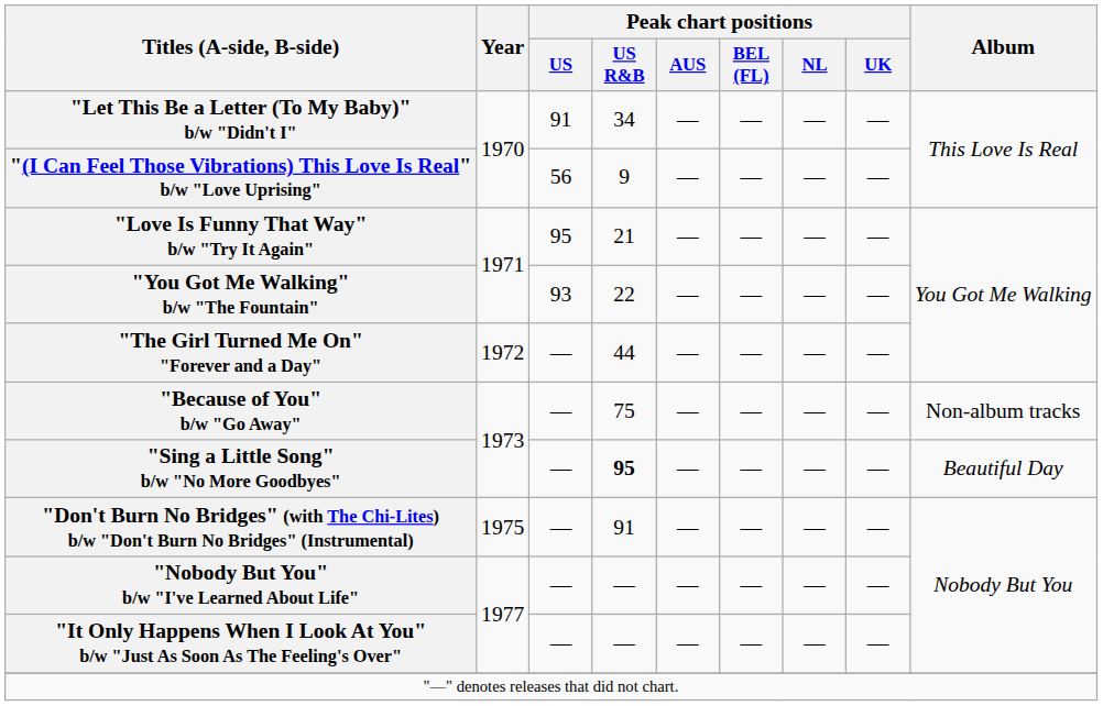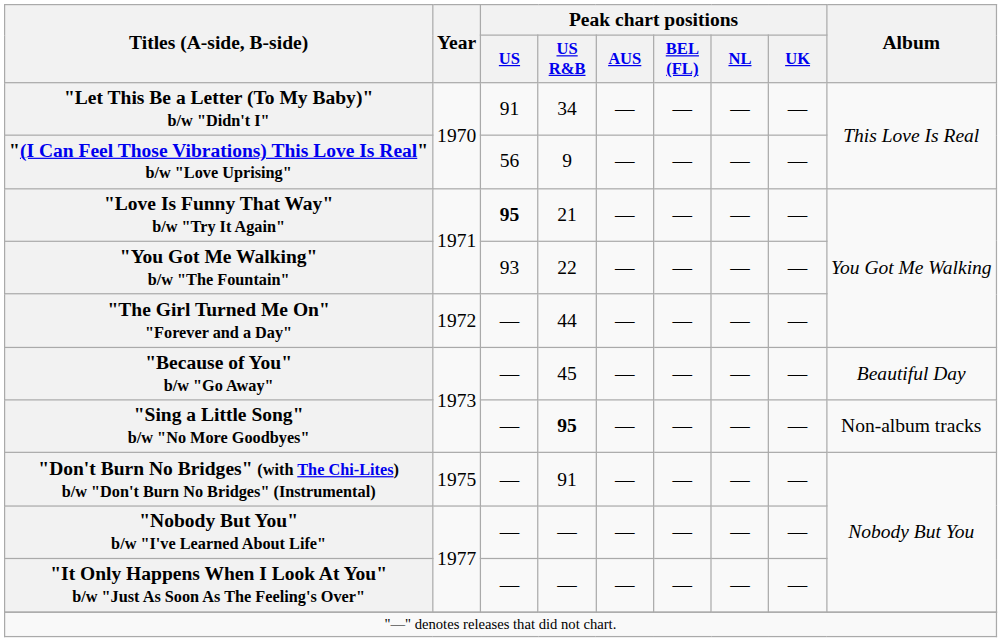 <table class="wikitable plainrowheaders" style="text-align:center;">
 <tr>
 <th rowspan="2">Titles (A-side, B-side)</th>
 <th rowspan="2">Year</th>
 <th colspan="6">Peak chart positions</th>
 <th rowspan="2">Album</th>
 </tr>
 <tr>
 <th style="width:3em;font-size:85%"><a href='#'>US</a><br></th>
 <th style="width:3em;font-size:85%"><a href='#'>US<br>R&B</a><br></th>
 <th style="width:3em;font-size:85%"><a href='#'>AUS</a></th>
 <th style="width:3em;font-size:85%"><a href='#'>BEL (FL)</a><br></th>
 <th style="width:3em;font-size:85%"><a href='#'>NL</a><br></th>
 <th style="width:3em;font-size:85%"><a href='#'>UK</a><br></th>
 </tr>
 <tr>
 <th scope="row">"Let This Be a Letter (To My Baby)"<br><small>b/w "Didn't I"</small></th>
 <td rowspan="2">1970</td>
 <td>91</td>
 <td>34</td>
 <td>—</td>
 <td>—</td>
 <td>—</td>
 <td>—</td>
 <td rowspan="2"><em>This Love Is Real</em></td>
 </tr>
 <tr>
 <th scope="row">"<a href='#'>(I Can Feel Those Vibrations) This Love Is Real</a>"<br><small>b/w "Love Uprising"</small></th>
 <td>56</td>
 <td>9</td>
 <td>—</td>
 <td>—</td>
 <td>—</td>
 <td>—</td>
 </tr>
 <tr>
 <th scope="row">"Love Is Funny That Way"<br><small>b/w "Try It Again"</small></th>
 <td rowspan="2">1971</td>
-<td>95</td>
+<td><strong>95</strong></td>
 <td>21</td>
 <td>—</td>
 <td>—</td>
 <td>—</td>
 <td>—</td>
 <td rowspan="3"><em>You Got Me Walking</em></td>
 </tr>
 <tr>
 <th scope="row">"You Got Me Walking"<br><small>b/w "The Fountain"</small></th>
 <td>93</td>
 <td>22</td>
 <td>—</td>
 <td>—</td>
 <td>—</td>
 <td>—</td>
 </tr>
 <tr>
 <th scope="row">"The Girl Turned Me On"<br><small>"Forever and a Day"</small></th>
 <td>1972</td>
 <td>—</td>
 <td>44</td>
 <td>—</td>
 <td>—</td>
 <td>—</td>
 <td>—</td>
 </tr>
 <tr>
 <th scope="row">"Because of You"<br><small>b/w "Go Away"</small></th>
 <td rowspan="2">1973</td>
 <td>—</td>
-<td>75</td>
+<td>45</td>
 <td>—</td>
 <td>—</td>
 <td>—</td>
 <td>—</td>
-<td>Non-album tracks</td>
+<td rowspan="1"><em>Beautiful Day</em></td>
 </tr>
 <tr>
 <th scope="row">"Sing a Little Song"<br><small>b/w "No More Goodbyes"</small></th>
 <td>—</td>
 <td><strong>95</strong></td>
 <td>—</td>
 <td>—</td>
 <td>—</td>
 <td>—</td>
-<td rowspan="1"><em>Beautiful Day</em></td>
+<td>Non-album tracks</td>
 </tr>
 <tr>
 <th scope="row">"Don't Burn No Bridges" <small>(with <a href='#'>The Chi-Lites</a>)</small><br><small>b/w "Don't Burn No Bridges" (Instrumental)</small></th>
 <td>1975</td>
 <td>—</td>
 <td>91</td>
 <td>—</td>
 <td>—</td>
 <td>—</td>
 <td>—</td>
 <td rowspan="3"><em>Nobody But You</em></td>
 </tr>
 <tr>
 <th scope="row">"Nobody But You"<br><small>b/w "I've Learned About Life"</small></th>
 <td rowspan="2">1977</td>
 <td>—</td>
 <td>—</td>
 <td>—</td>
 <td>—</td>
 <td>—</td>
 <td>—</td>
 </tr>
 <tr>
 <th scope="row">"It Only Happens When I Look At You"<br><small>b/w "Just As Soon As The Feeling's Over"</small></th>
 <td>—</td>
 <td>—</td>
 <td>—</td>
 <td>—</td>
 <td>—</td>
 <td>—</td>
 </tr>
 <tr>
 </tr>
 <tr>
 <td colspan="11" style="text-align:center; font-size:9pt;">"—" denotes releases that did not chart.</td>
 </tr>
 </table>
